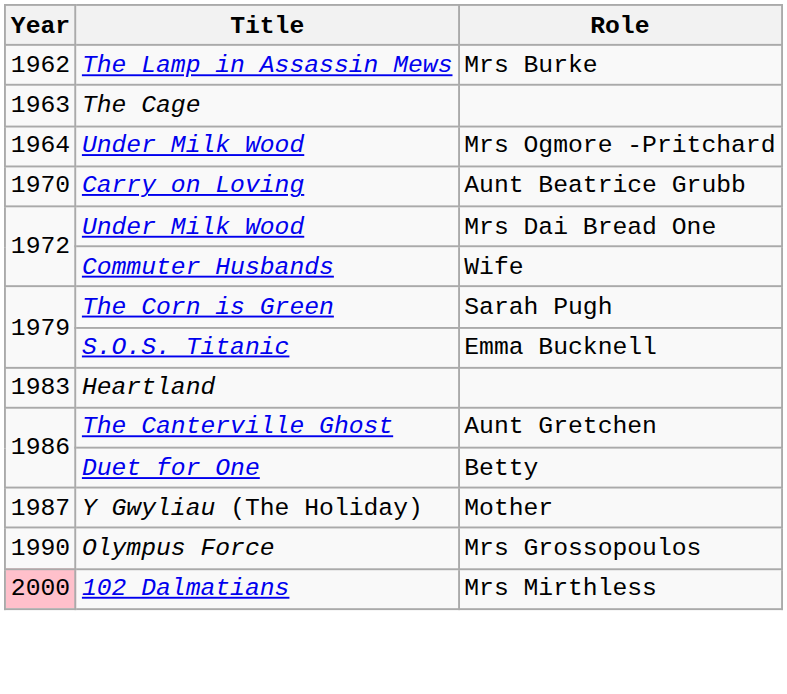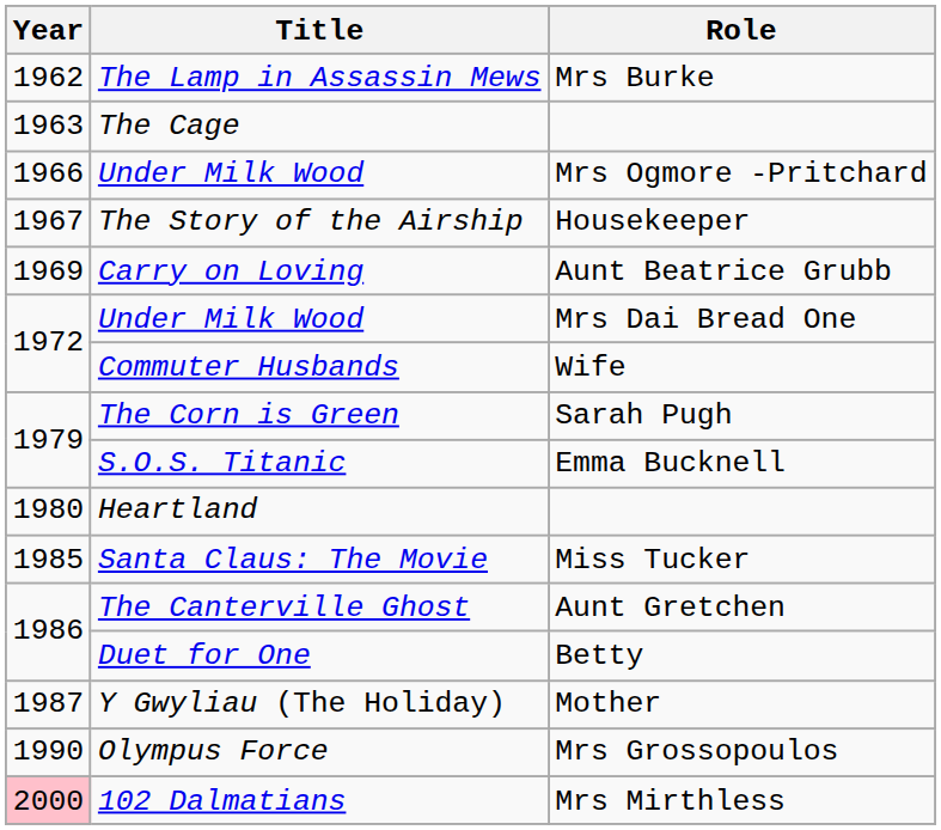 <table class="wikitable sortable">
 <tr>
 <th>Year</th>
 <th>Title</th>
 <th>Role</th>
 </tr>
 <tr>
 <td>1962</td>
 <td><em><a href='#'>The Lamp in Assassin Mews</a></em></td>
 <td>Mrs Burke</td>
 </tr>
 <tr>
 <td>1963</td>
 <td><em>The Cage</em></td>
 <td></td>
 </tr>
 <tr>
-<td>1964</td>
+<td>1966</td>
 <td><em><a href='#'>Under Milk Wood</a></em></td>
 <td>Mrs Ogmore -Pritchard</td>
 </tr>
 <tr>
-<td>1970</td>
+<td>1967</td>
+<td><em>The Story of the Airship</em></td>
+<td>Housekeeper</td>
+</tr>
+<tr>
+<td>1969</td>
 <td><em><a href='#'>Carry on Loving</a></em></td>
 <td>Aunt Beatrice Grubb</td>
 </tr>
 <tr>
 <td rowspan="2">1972</td>
 <td><em><a href='#'>Under Milk Wood</a></em></td>
 <td>Mrs Dai Bread One</td>
 </tr>
 <tr>
 <td><em><a href='#'>Commuter Husbands</a></em></td>
 <td>Wife</td>
 </tr>
 <tr>
 <td rowspan="2">1979</td>
 <td><em><a href='#'>The Corn is Green</a></em></td>
 <td>Sarah Pugh</td>
 </tr>
 <tr>
 <td><em><a href='#'>S.O.S. Titanic</a></em></td>
 <td>Emma Bucknell</td>
 </tr>
 <tr>
-<td>1983</td>
+<td>1980</td>
 <td><em>Heartland</em></td>
 <td></td>
+</tr>
+<tr>
+<td>1985</td>
+<td><em><a href='#'>Santa Claus: The Movie</a></em></td>
+<td>Miss Tucker</td>
 </tr>
 <tr>
 <td rowspan="2">1986</td>
 <td><em><a href='#'>The Canterville Ghost</a></em></td>
 <td>Aunt Gretchen</td>
 </tr>
 <tr>
 <td><em><a href='#'>Duet for One</a></em></td>
 <td>Betty</td>
 </tr>
 <tr>
 <td>1987</td>
 <td><em>Y Gwyliau</em> (The Holiday)</td>
 <td>Mother</td>
 </tr>
 <tr>
 <td>1990</td>
 <td><em>Olympus Force</em></td>
 <td>Mrs Grossopoulos</td>
 </tr>
 <tr>
 <td style="background: pink;">2000</td>
 <td><em><a href='#'>102 Dalmatians</a></em></td>
 <td>Mrs Mirthless</td>
 </tr>
 </table>
